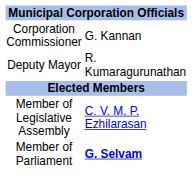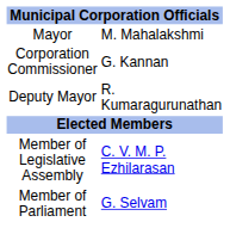 <table class="toccolours" style="clear:right; float:right; background:#fff; margin:0 0 0.5em 1em; width:220px">
 <tr>
 <th style="background:#a8bdec; text-align:center;" colspan="2"><strong>Municipal Corporation Officials</strong></th>
+</tr>
+<tr>
+<td style="text-align:center;">Mayor</td>
+<td>M. Mahalakshmi</td>
 </tr>
 <tr>
 <td style="text-align:center;">Corporation Commissioner</td>
 <td>G. Kannan</td>
 </tr>
 <tr>
 <td style="text-align:center;">Deputy Mayor</td>
 <td>R. Kumaragurunathan</td>
 </tr>
 <tr>
 <th style="background:#a8bdec; text-align:center;" colspan="2"><strong>Elected Members</strong></th>
 </tr>
 <tr>
 <td style="text-align:center;">Member of Legislative Assembly</td>
 <td><a href='#'>C. V. M. P. Ezhilarasan</a></td>
 </tr>
 <tr>
 <td style="text-align:center;">Member of Parliament</td>
-<td><strong><a href='#'>G. Selvam</a></strong></td>
+<td><a href='#'>G. Selvam</a></td>
 </tr>
 </table>
